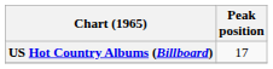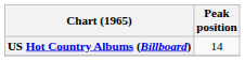 <table class="wikitable plainrowheaders" style="text-align:center">
 <tr>
 <th scope="col">Chart (1965)</th>
 <th scope="col">Peak<br>position</th>
 </tr>
 <tr>
 <th scope = "row">US <a href='#'>Hot Country Albums</a> (<em><a href='#'>Billboard</a></em>)</th>
-<td>17</td>
+<td>14</td>
 </tr>
 <tr>
 </tr>
 </table>
